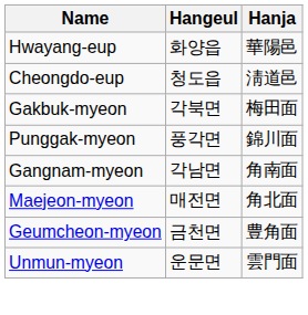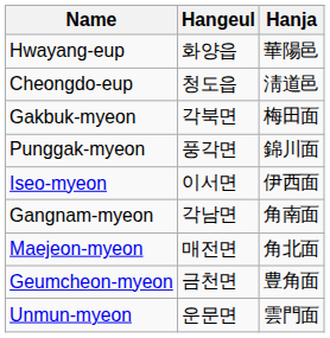 <table class="wikitable sortable">
 <tr>
 <th>Name</th>
 <th>Hangeul</th>
 <th>Hanja</th>
 </tr>
 <tr>
 <td>Hwayang-eup</td>
 <td>화양읍</td>
 <td>華陽邑</td>
 </tr>
 <tr>
 <td>Cheongdo-eup</td>
 <td>청도읍</td>
 <td>淸道邑</td>
 </tr>
 <tr>
 <td>Gakbuk-myeon</td>
 <td>각북면</td>
 <td>梅田面</td>
 </tr>
 <tr>
 <td>Punggak-myeon</td>
 <td>풍각면</td>
 <td>錦川面</td>
 </tr>
 <tr>
+<td><a href='#'>Iseo-myeon</a></td>
+<td>이서면</td>
+<td>伊西面</td>
+</tr>
+<tr>
 <td>Gangnam-myeon</td>
 <td>각남면</td>
 <td>角南面</td>
 </tr>
 <tr>
 <td><a href='#'>Maejeon-myeon</a></td>
 <td>매전면</td>
 <td>角北面</td>
 </tr>
 <tr>
 <td><a href='#'>Geumcheon-myeon</a></td>
 <td>금천면</td>
 <td>豊角面</td>
 </tr>
 <tr>
 <td><a href='#'>Unmun-myeon</a></td>
 <td>운문면</td>
 <td>雲門面</td>
 </tr>
 </table>
